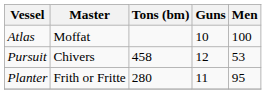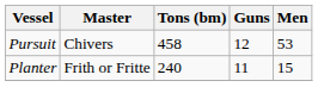 <table class="sortable wikitable">
 <tr>
 <th>Vessel</th>
 <th>Master</th>
 <th>Tons (bm)</th>
 <th>Guns</th>
 <th>Men</th>
-</tr>
-<tr>
-<td><em>Atlas</em></td>
-<td>Moffat</td>
-<td></td>
-<td>10</td>
-<td>100</td>
 </tr>
 <tr>
 <td><em>Pursuit</em></td>
 <td>Chivers</td>
 <td>458</td>
 <td>12</td>
 <td>53</td>
 </tr>
 <tr>
 <td><em>Planter</em></td>
 <td>Frith or Fritte</td>
-<td>280</td>
+<td>240</td>
 <td>11</td>
-<td>95</td>
+<td>15</td>
 </tr>
 <tr>
 </tr>
 </table>
